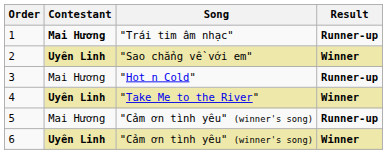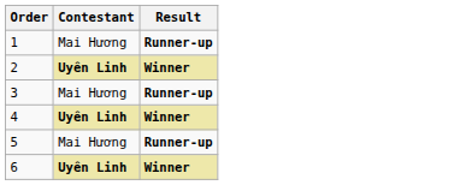 <table border="8" cellpadding="4" cellspacing="0" style="margin:  1em 1em 1em 0; background: #f9f9f9; border: 1px #aaa  solid; border-collapse: collapse; font-size: 90%;">
 <tr bgcolor="#f2f2f2">
 <th>Order</th>
 <th>Contestant</th>
-<th>Song</th>
 <th>Result</th>
 </tr>
 <tr>
 <td>1</td>
-<td><strong>Mai Hương</strong></td>
-<td>"Trái tim âm nhạc"</td>
+<td>Mai Hương</td>
 <td><strong>Runner-up</strong></td>
 </tr>
 <tr>
 <td>2</td>
 <td bgcolor="palegoldenrod"><strong>Uyên Linh</strong></td>
-<td bgcolor="palegoldenrod">"Sao chẳng về với em"</td>
 <td bgcolor="palegoldenrod"><strong>Winner</strong></td>
 </tr>
 <tr>
 <td>3</td>
 <td>Mai Hương</td>
-<td>"<a href='#'>Hot n Cold</a>"</td>
 <td><strong>Runner-up</strong></td>
 </tr>
 <tr>
 <td>4</td>
 <td bgcolor="palegoldenrod"><strong>Uyên Linh</strong></td>
-<td bgcolor="palegoldenrod">"<a href='#'>Take Me to the River</a>"</td>
 <td bgcolor="palegoldenrod"><strong>Winner</strong></td>
 </tr>
 <tr>
 <td>5</td>
 <td>Mai Hương</td>
-<td>"Cảm ơn tình yêu" <small>(winner's song)</small></td>
 <td><strong>Runner-up</strong></td>
 </tr>
 <tr>
 <td>6</td>
 <td bgcolor="palegoldenrod"><strong>Uyên Linh</strong></td>
-<td bgcolor="palegoldenrod">"Cảm ơn tình yêu" <small>(winner's song)</small></td>
 <td bgcolor="palegoldenrod"><strong>Winner</strong></td>
 </tr>
 </table>
